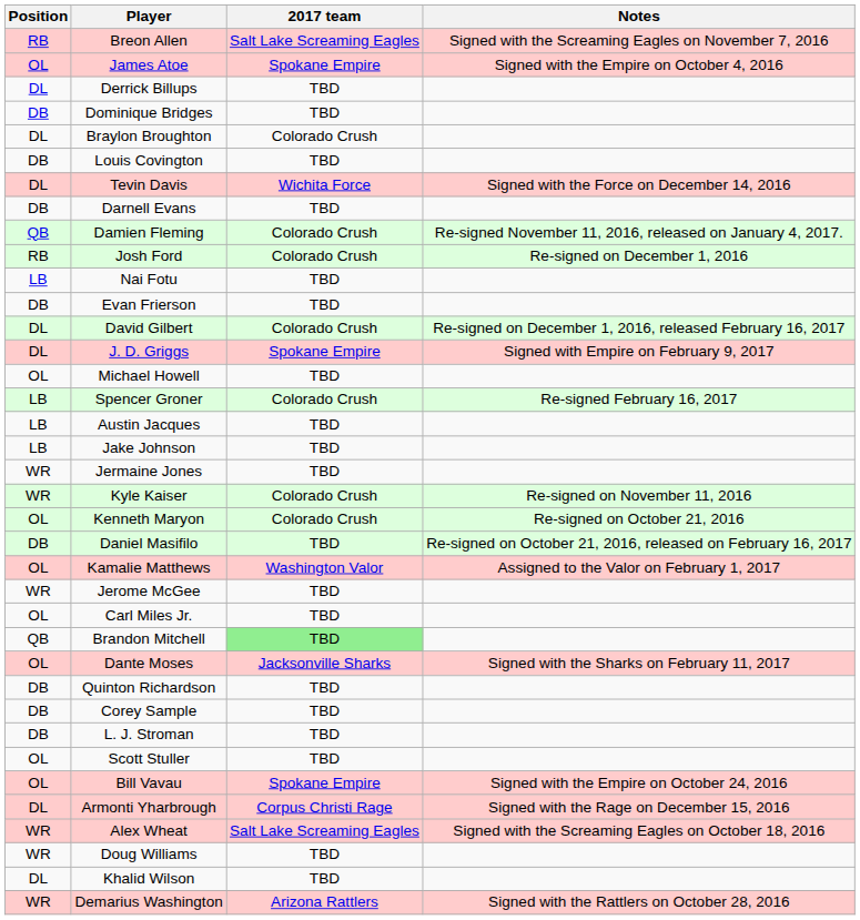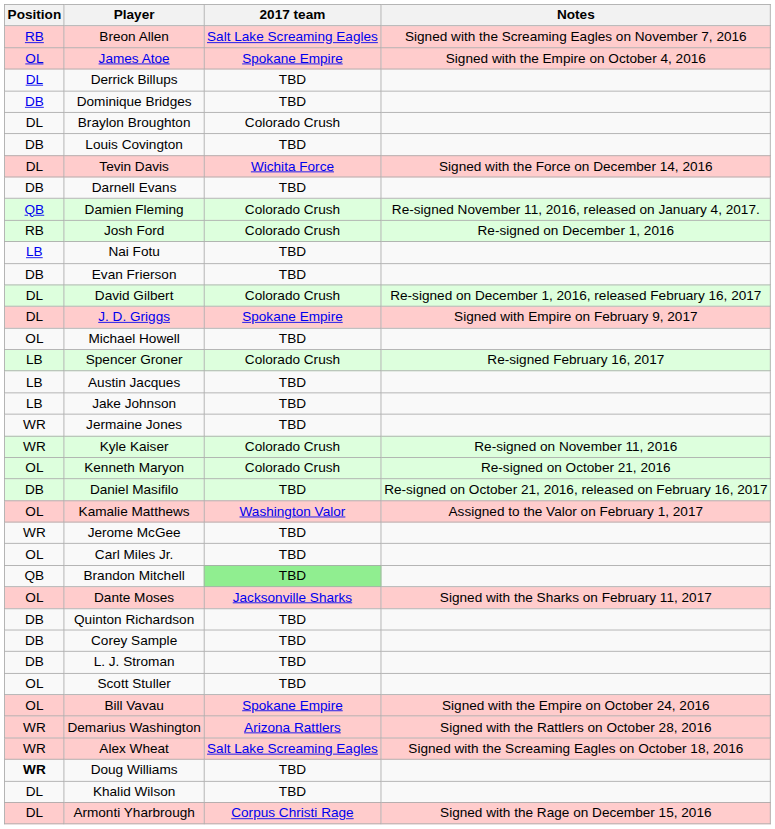 <table class="wikitable sortable" style="text-align:center">
 <tr>
 <th>Position</th>
 <th>Player</th>
 <th>2017 team</th>
 <th>Notes</th>
 </tr>
 <tr bgcolor="#fcc">
 <td><a href='#'>RB</a></td>
 <td>Breon Allen</td>
 <td><a href='#'>Salt Lake Screaming Eagles</a></td>
 <td>Signed with the Screaming Eagles on November 7, 2016</td>
 </tr>
 <tr bgcolor="#fcc">
 <td><a href='#'>OL</a></td>
 <td><a href='#'>James Atoe</a></td>
 <td><a href='#'>Spokane Empire</a></td>
 <td>Signed with the Empire on October 4, 2016</td>
 </tr>
 <tr>
 <td><a href='#'>DL</a></td>
 <td>Derrick Billups</td>
 <td>TBD</td>
 <td></td>
 </tr>
 <tr>
 <td><a href='#'>DB</a></td>
 <td>Dominique Bridges</td>
 <td>TBD</td>
 <td></td>
 </tr>
 <tr>
 <td>DL</td>
 <td>Braylon Broughton</td>
 <td>Colorado Crush</td>
 <td></td>
 </tr>
 <tr>
 <td>DB</td>
 <td>Louis Covington</td>
 <td>TBD</td>
 <td></td>
 </tr>
 <tr bgcolor="#fcc">
 <td>DL</td>
 <td>Tevin Davis</td>
 <td><a href='#'>Wichita Force</a></td>
 <td>Signed with the Force on December 14, 2016</td>
 </tr>
 <tr>
 <td>DB</td>
 <td>Darnell Evans</td>
 <td>TBD</td>
 <td></td>
 </tr>
 <tr bgcolor="#dfd">
 <td><a href='#'>QB</a></td>
 <td>Damien Fleming</td>
 <td>Colorado Crush</td>
 <td>Re-signed November 11, 2016, released on January 4, 2017.</td>
 </tr>
 <tr bgcolor="#dfd">
 <td>RB</td>
 <td>Josh Ford</td>
 <td>Colorado Crush</td>
 <td>Re-signed on December 1, 2016</td>
 </tr>
 <tr>
 <td><a href='#'>LB</a></td>
 <td>Nai Fotu</td>
 <td>TBD</td>
 <td></td>
 </tr>
 <tr>
 <td>DB</td>
 <td>Evan Frierson</td>
 <td>TBD</td>
 <td></td>
 </tr>
 <tr bgcolor="#dfd">
 <td>DL</td>
 <td>David Gilbert</td>
 <td>Colorado Crush</td>
 <td>Re-signed on December 1, 2016, released February 16, 2017</td>
 </tr>
 <tr bgcolor="#fcc">
 <td>DL</td>
 <td><a href='#'>J. D. Griggs</a></td>
 <td><a href='#'>Spokane Empire</a></td>
 <td>Signed with Empire on February 9, 2017</td>
 </tr>
 <tr>
 <td>OL</td>
 <td>Michael Howell</td>
 <td>TBD</td>
 <td></td>
 </tr>
 <tr bgcolor="#dfd">
 <td>LB</td>
 <td>Spencer Groner</td>
 <td>Colorado Crush</td>
 <td>Re-signed February 16, 2017</td>
 </tr>
 <tr>
 <td>LB</td>
 <td>Austin Jacques</td>
 <td>TBD</td>
 <td></td>
 </tr>
 <tr>
 <td>LB</td>
 <td>Jake Johnson</td>
 <td>TBD</td>
 <td></td>
 </tr>
 <tr>
 <td>WR</td>
 <td>Jermaine Jones</td>
 <td>TBD</td>
 <td></td>
 </tr>
 <tr bgcolor="#dfd">
 <td>WR</td>
 <td>Kyle Kaiser</td>
 <td>Colorado Crush</td>
 <td>Re-signed on November 11, 2016</td>
 </tr>
 <tr bgcolor="#dfd">
 <td>OL</td>
 <td>Kenneth Maryon</td>
 <td>Colorado Crush</td>
 <td>Re-signed on October 21, 2016</td>
 </tr>
 <tr bgcolor="#dfd">
 <td>DB</td>
 <td>Daniel Masifilo</td>
 <td>TBD</td>
 <td>Re-signed on October 21, 2016, released on February 16, 2017</td>
 </tr>
 <tr bgcolor="#fcc">
 <td>OL</td>
 <td>Kamalie Matthews</td>
 <td><a href='#'>Washington Valor</a></td>
 <td>Assigned to the Valor on February 1, 2017</td>
 </tr>
 <tr>
 <td>WR</td>
 <td>Jerome McGee</td>
 <td>TBD</td>
 <td></td>
 </tr>
 <tr>
 <td>OL</td>
 <td>Carl Miles Jr.</td>
 <td>TBD</td>
 <td></td>
 </tr>
 <tr>
 <td>QB</td>
 <td>Brandon Mitchell</td>
 <td style="background: lightgreen;">TBD</td>
 <td></td>
 </tr>
 <tr bgcolor="#fcc">
 <td>OL</td>
 <td>Dante Moses</td>
 <td><a href='#'>Jacksonville Sharks</a></td>
 <td>Signed with the Sharks on February 11, 2017</td>
 </tr>
 <tr>
 <td>DB</td>
 <td>Quinton Richardson</td>
 <td>TBD</td>
 <td></td>
 </tr>
 <tr>
 <td>DB</td>
 <td>Corey Sample</td>
 <td>TBD</td>
 <td></td>
 </tr>
 <tr>
 <td>DB</td>
 <td>L. J. Stroman</td>
 <td>TBD</td>
 <td></td>
 </tr>
 <tr>
 <td>OL</td>
 <td>Scott Stuller</td>
 <td>TBD</td>
 <td></td>
 </tr>
 <tr bgcolor="#fcc">
 <td>OL</td>
 <td>Bill Vavau</td>
 <td><a href='#'>Spokane Empire</a></td>
 <td>Signed with the Empire on October 24, 2016</td>
 </tr>
 <tr bgcolor="#fcc">
-<td>DL</td>
-<td>Armonti Yharbrough</td>
-<td><a href='#'>Corpus Christi Rage</a></td>
-<td>Signed with the Rage on December 15, 2016</td>
+<td>WR</td>
+<td>Demarius Washington</td>
+<td><a href='#'>Arizona Rattlers</a></td>
+<td>Signed with the Rattlers on October 28, 2016</td>
 </tr>
 <tr bgcolor="#fcc">
 <td>WR</td>
 <td>Alex Wheat</td>
 <td><a href='#'>Salt Lake Screaming Eagles</a></td>
 <td>Signed with the Screaming Eagles on October 18, 2016</td>
 </tr>
 <tr>
-<td>WR</td>
+<td><strong>WR</strong></td>
 <td>Doug Williams</td>
 <td>TBD</td>
 <td></td>
 </tr>
 <tr>
 <td>DL</td>
 <td>Khalid Wilson</td>
 <td>TBD</td>
 <td></td>
 </tr>
 <tr bgcolor="#fcc">
-<td>WR</td>
-<td>Demarius Washington</td>
-<td><a href='#'>Arizona Rattlers</a></td>
-<td>Signed with the Rattlers on October 28, 2016</td>
+<td>DL</td>
+<td>Armonti Yharbrough</td>
+<td><a href='#'>Corpus Christi Rage</a></td>
+<td>Signed with the Rage on December 15, 2016</td>
 </tr>
 </table>
